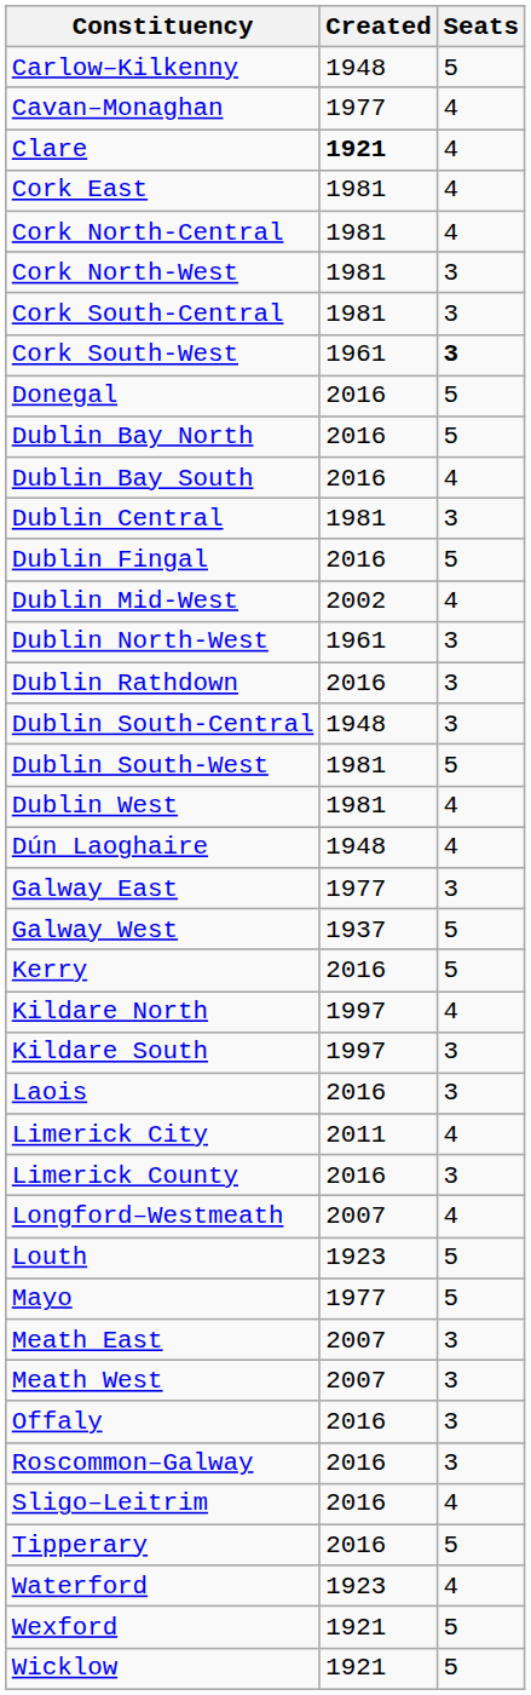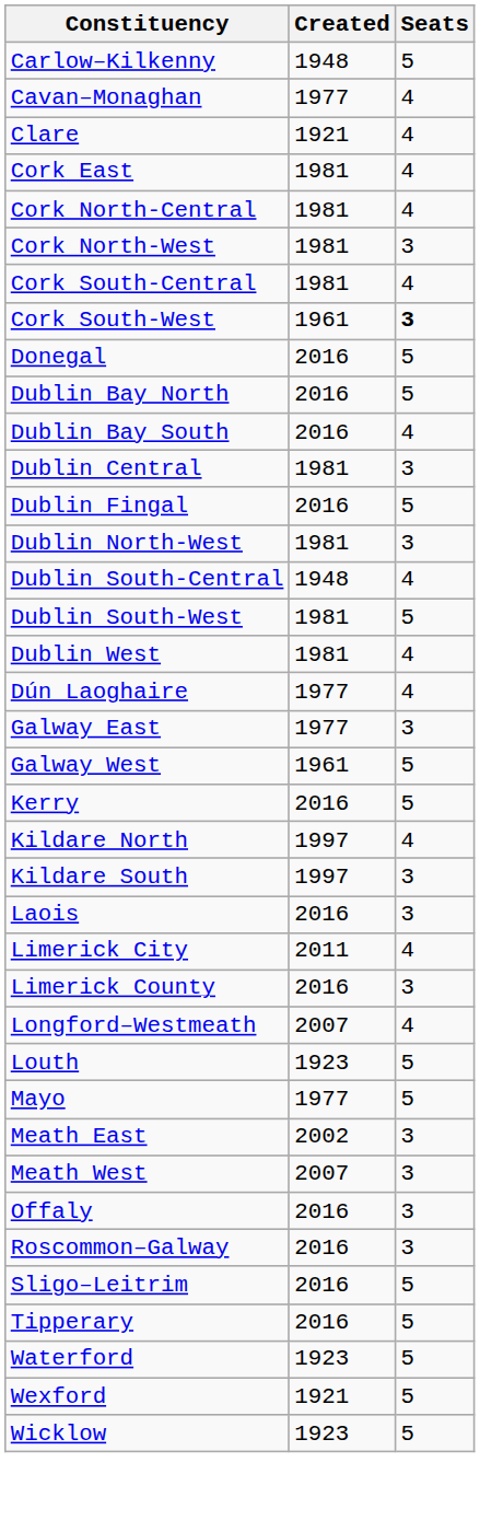 <table class="wikitable">
 <tr>
 <th>Constituency</th>
 <th>Created</th>
 <th>Seats</th>
 </tr>
 <tr>
 <td><a href='#'>Carlow–Kilkenny</a></td>
 <td>1948</td>
 <td>5</td>
 </tr>
 <tr>
 <td><a href='#'>Cavan–Monaghan</a></td>
 <td>1977</td>
 <td>4</td>
 </tr>
 <tr>
 <td><a href='#'>Clare</a></td>
-<td><strong>1921</strong></td>
+<td>1921</td>
 <td>4</td>
 </tr>
 <tr>
 <td><a href='#'>Cork East</a></td>
 <td>1981</td>
 <td>4</td>
 </tr>
 <tr>
 <td><a href='#'>Cork North-Central</a></td>
 <td>1981</td>
 <td>4</td>
 </tr>
 <tr>
 <td><a href='#'>Cork North-West</a></td>
 <td>1981</td>
 <td>3</td>
 </tr>
 <tr>
 <td><a href='#'>Cork South-Central</a></td>
 <td>1981</td>
-<td>3</td>
+<td>4</td>
 </tr>
 <tr>
 <td><a href='#'>Cork South-West</a></td>
 <td>1961</td>
 <td><strong>3</strong></td>
 </tr>
 <tr>
 <td><a href='#'>Donegal</a></td>
 <td>2016</td>
 <td>5</td>
 </tr>
 <tr>
 <td><a href='#'>Dublin Bay North</a></td>
 <td>2016</td>
 <td>5</td>
 </tr>
 <tr>
 <td><a href='#'>Dublin Bay South</a></td>
 <td>2016</td>
 <td>4</td>
 </tr>
 <tr>
 <td><a href='#'>Dublin Central</a></td>
 <td>1981</td>
 <td>3</td>
 </tr>
 <tr>
 <td><a href='#'>Dublin Fingal</a></td>
 <td>2016</td>
 <td>5</td>
 </tr>
 <tr>
-<td><a href='#'>Dublin Mid-West</a></td>
-<td>2002</td>
-<td>4</td>
-</tr>
-<tr>
 <td><a href='#'>Dublin North-West</a></td>
-<td>1961</td>
-<td>3</td>
-</tr>
-<tr>
-<td><a href='#'>Dublin Rathdown</a></td>
-<td>2016</td>
+<td>1981</td>
 <td>3</td>
 </tr>
 <tr>
 <td><a href='#'>Dublin South-Central</a></td>
 <td>1948</td>
-<td>3</td>
+<td>4</td>
 </tr>
 <tr>
 <td><a href='#'>Dublin South-West</a></td>
 <td>1981</td>
 <td>5</td>
 </tr>
 <tr>
 <td><a href='#'>Dublin West</a></td>
 <td>1981</td>
 <td>4</td>
 </tr>
 <tr>
 <td><a href='#'>Dún Laoghaire</a></td>
-<td>1948</td>
+<td>1977</td>
 <td>4</td>
 </tr>
 <tr>
 <td><a href='#'>Galway East</a></td>
 <td>1977</td>
 <td>3</td>
 </tr>
 <tr>
 <td><a href='#'>Galway West</a></td>
-<td>1937</td>
+<td>1961</td>
 <td>5</td>
 </tr>
 <tr>
 <td><a href='#'>Kerry</a></td>
 <td>2016</td>
 <td>5</td>
 </tr>
 <tr>
 <td><a href='#'>Kildare North</a></td>
 <td>1997</td>
 <td>4</td>
 </tr>
 <tr>
 <td><a href='#'>Kildare South</a></td>
 <td>1997</td>
 <td>3</td>
 </tr>
 <tr>
 <td><a href='#'>Laois</a></td>
 <td>2016</td>
 <td>3</td>
 </tr>
 <tr>
 <td><a href='#'>Limerick City</a></td>
 <td>2011</td>
 <td>4</td>
 </tr>
 <tr>
 <td><a href='#'>Limerick County</a></td>
 <td>2016</td>
 <td>3</td>
 </tr>
 <tr>
 <td><a href='#'>Longford–Westmeath</a></td>
 <td>2007</td>
 <td>4</td>
 </tr>
 <tr>
 <td><a href='#'>Louth</a></td>
 <td>1923</td>
 <td>5</td>
 </tr>
 <tr>
 <td><a href='#'>Mayo</a></td>
 <td>1977</td>
 <td>5</td>
 </tr>
 <tr>
 <td><a href='#'>Meath East</a></td>
-<td>2007</td>
+<td>2002</td>
 <td>3</td>
 </tr>
 <tr>
 <td><a href='#'>Meath West</a></td>
 <td>2007</td>
 <td>3</td>
 </tr>
 <tr>
 <td><a href='#'>Offaly</a></td>
 <td>2016</td>
 <td>3</td>
 </tr>
 <tr>
 <td><a href='#'>Roscommon–Galway</a></td>
 <td>2016</td>
 <td>3</td>
 </tr>
 <tr>
 <td><a href='#'>Sligo–Leitrim</a></td>
 <td>2016</td>
-<td>4</td>
+<td>5</td>
 </tr>
 <tr>
 <td><a href='#'>Tipperary</a></td>
 <td>2016</td>
 <td>5</td>
 </tr>
 <tr>
 <td><a href='#'>Waterford</a></td>
 <td>1923</td>
-<td>4</td>
+<td>5</td>
 </tr>
 <tr>
 <td><a href='#'>Wexford</a></td>
 <td>1921</td>
 <td>5</td>
 </tr>
 <tr>
 <td><a href='#'>Wicklow</a></td>
-<td>1921</td>
+<td>1923</td>
 <td>5</td>
 </tr>
 </table>
